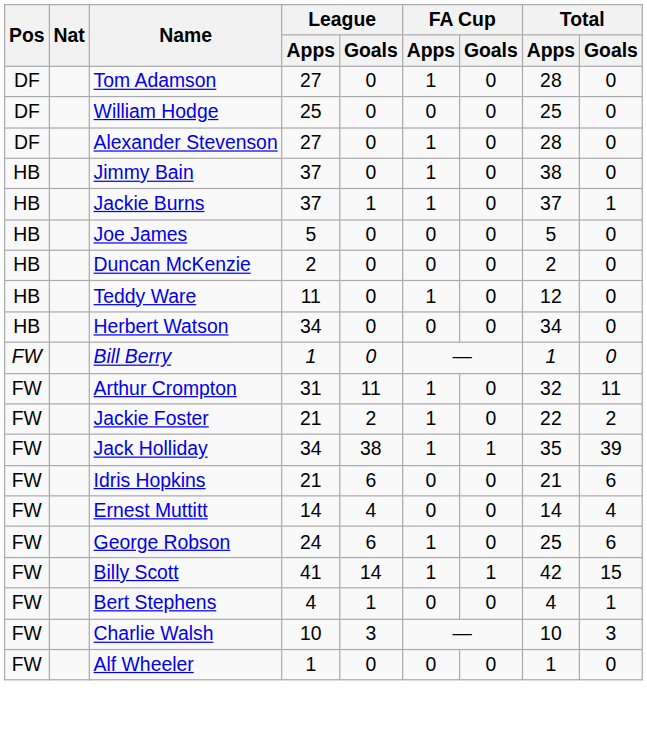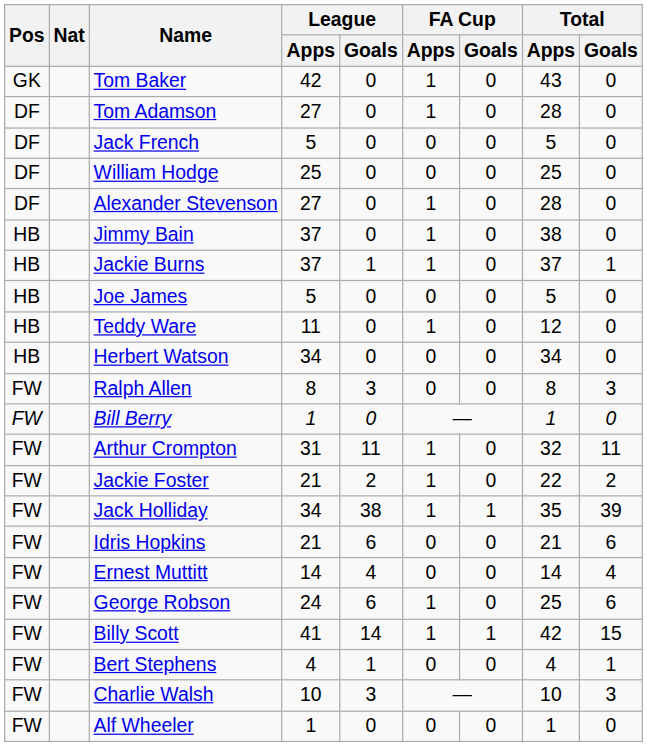 <table class="wikitable" style="text-align:center">
 <tr>
 <th rowspan="2">Pos</th>
 <th rowspan="2">Nat</th>
 <th rowspan="2">Name</th>
 <th colspan="2" style="width:85px;">League</th>
 <th colspan="2" style="width:85px;">FA Cup</th>
 <th colspan="2" style="width:85px;">Total</th>
 </tr>
 <tr>
 <th>Apps</th>
 <th>Goals</th>
 <th>Apps</th>
 <th>Goals</th>
 <th>Apps</th>
 <th>Goals</th>
 </tr>
 <tr>
+<td>GK</td>
+<td></td>
+<td style="text-align:left;"><a href='#'>Tom Baker</a></td>
+<td>42</td>
+<td>0</td>
+<td>1</td>
+<td>0</td>
+<td>43</td>
+<td>0</td>
+</tr>
+<tr>
 <td>DF</td>
 <td></td>
 <td style="text-align:left;"><a href='#'>Tom Adamson</a></td>
 <td>27</td>
 <td>0</td>
 <td>1</td>
 <td>0</td>
 <td>28</td>
+<td>0</td>
+</tr>
+<tr>
+<td>DF</td>
+<td></td>
+<td style="text-align:left;"><a href='#'>Jack French</a></td>
+<td>5</td>
+<td>0</td>
+<td>0</td>
+<td>0</td>
+<td>5</td>
 <td>0</td>
 </tr>
 <tr>
 <td>DF</td>
 <td></td>
 <td style="text-align:left;"><a href='#'>William Hodge</a></td>
 <td>25</td>
 <td>0</td>
 <td>0</td>
 <td>0</td>
 <td>25</td>
 <td>0</td>
 </tr>
 <tr>
 <td>DF</td>
 <td></td>
 <td style="text-align:left;"><a href='#'>Alexander Stevenson</a></td>
 <td>27</td>
 <td>0</td>
 <td>1</td>
 <td>0</td>
 <td>28</td>
 <td>0</td>
 </tr>
 <tr>
 <td>HB</td>
 <td></td>
 <td style="text-align:left;"><a href='#'>Jimmy Bain</a></td>
 <td>37</td>
 <td>0</td>
 <td>1</td>
 <td>0</td>
 <td>38</td>
 <td>0</td>
 </tr>
 <tr>
 <td>HB</td>
 <td></td>
 <td style="text-align:left;"><a href='#'>Jackie Burns</a></td>
 <td>37</td>
 <td>1</td>
 <td>1</td>
 <td>0</td>
 <td>37</td>
 <td>1</td>
 </tr>
 <tr>
 <td>HB</td>
 <td></td>
 <td style="text-align:left;"><a href='#'>Joe James</a></td>
 <td>5</td>
 <td>0</td>
 <td>0</td>
 <td>0</td>
 <td>5</td>
 <td>0</td>
 </tr>
 <tr>
 <td>HB</td>
 <td></td>
-<td style="text-align:left;"><a href='#'>Duncan McKenzie</a></td>
-<td>2</td>
-<td>0</td>
-<td>0</td>
-<td>0</td>
-<td>2</td>
-<td>0</td>
-</tr>
-<tr>
-<td>HB</td>
-<td></td>
 <td style="text-align:left;"><a href='#'>Teddy Ware</a></td>
 <td>11</td>
 <td>0</td>
 <td>1</td>
 <td>0</td>
 <td>12</td>
 <td>0</td>
 </tr>
 <tr>
 <td>HB</td>
 <td></td>
 <td style="text-align:left;"><a href='#'>Herbert Watson</a></td>
 <td>34</td>
 <td>0</td>
 <td>0</td>
 <td>0</td>
 <td>34</td>
 <td>0</td>
+</tr>
+<tr>
+<td>FW</td>
+<td></td>
+<td style="text-align:left;"><a href='#'>Ralph Allen</a></td>
+<td>8</td>
+<td>3</td>
+<td>0</td>
+<td>0</td>
+<td>8</td>
+<td>3</td>
 </tr>
 <tr>
 <td><em>FW</em></td>
 <td><em></em></td>
 <td style="text-align:left;"><a href='#'><em>Bill Berry</em></a></td>
 <td><em>1</em></td>
 <td><em>0</em></td>
 <td colspan="2"><em>—</em></td>
 <td><em>1</em></td>
 <td><em>0</em></td>
 </tr>
 <tr>
 <td>FW</td>
 <td></td>
 <td style="text-align:left;"><a href='#'>Arthur Crompton</a></td>
 <td>31</td>
 <td>11</td>
 <td>1</td>
 <td>0</td>
 <td>32</td>
 <td>11</td>
 </tr>
 <tr>
 <td>FW</td>
 <td></td>
 <td style="text-align:left;"><a href='#'>Jackie Foster</a></td>
 <td>21</td>
 <td>2</td>
 <td>1</td>
 <td>0</td>
 <td>22</td>
 <td>2</td>
 </tr>
 <tr>
 <td>FW</td>
 <td></td>
 <td style="text-align:left;"><a href='#'>Jack Holliday</a></td>
 <td>34</td>
 <td>38</td>
 <td>1</td>
 <td>1</td>
 <td>35</td>
 <td>39</td>
 </tr>
 <tr>
 <td>FW</td>
 <td></td>
 <td style="text-align:left;"><a href='#'>Idris Hopkins</a></td>
 <td>21</td>
 <td>6</td>
 <td>0</td>
 <td>0</td>
 <td>21</td>
 <td>6</td>
 </tr>
 <tr>
 <td>FW</td>
 <td></td>
 <td style="text-align:left;"><a href='#'>Ernest Muttitt</a></td>
 <td>14</td>
 <td>4</td>
 <td>0</td>
 <td>0</td>
 <td>14</td>
 <td>4</td>
 </tr>
 <tr>
 <td>FW</td>
 <td><em></em></td>
 <td style="text-align:left;"><a href='#'>George Robson</a></td>
 <td>24</td>
 <td>6</td>
 <td>1</td>
 <td>0</td>
 <td>25</td>
 <td>6</td>
 </tr>
 <tr>
 <td>FW</td>
 <td><em></em></td>
 <td style="text-align:left;"><a href='#'>Billy Scott</a></td>
 <td>41</td>
 <td>14</td>
 <td>1</td>
 <td>1</td>
 <td>42</td>
 <td>15</td>
 </tr>
 <tr>
 <td>FW</td>
 <td><em></em></td>
 <td style="text-align:left;"><a href='#'>Bert Stephens</a></td>
 <td>4</td>
 <td>1</td>
 <td>0</td>
 <td>0</td>
 <td>4</td>
 <td>1</td>
 </tr>
 <tr>
 <td>FW</td>
 <td></td>
 <td style="text-align:left;"><a href='#'>Charlie Walsh</a></td>
 <td>10</td>
 <td>3</td>
 <td colspan="2"><em>—</em></td>
 <td>10</td>
 <td>3</td>
 </tr>
 <tr>
 <td>FW</td>
 <td></td>
 <td style="text-align:left;"><a href='#'>Alf Wheeler</a></td>
 <td>1</td>
 <td>0</td>
 <td>0</td>
 <td>0</td>
 <td>1</td>
 <td>0</td>
 </tr>
 </table>
